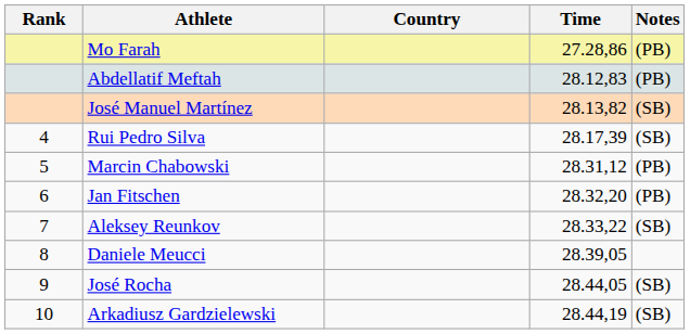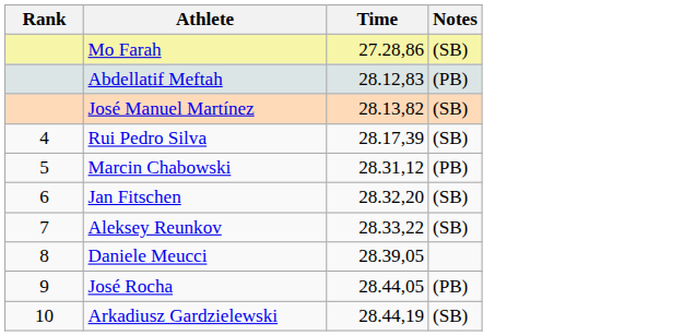 <table class="wikitable">
 <tr>
 <th width = 60>Rank</th>
 <th width = 200>Athlete</th>
-<th width = 170>Country</th>
 <th width = 80>Time</th>
 <th>Notes</th>
 </tr>
 <tr bgcolor="#F7F6A8">
 <td align=center></td>
 <td><a href='#'>Mo Farah</a></td>
-<td></td>
 <td align="right">27.28,86</td>
-<td>(PB)</td>
+<td>(SB)</td>
 </tr>
 <tr bgcolor="#DCE5E5">
 <td align=center></td>
 <td><a href='#'>Abdellatif Meftah</a></td>
-<td></td>
 <td align="right">28.12,83</td>
 <td>(PB)</td>
 </tr>
 <tr bgcolor="#FFDAB9">
 <td align=center></td>
 <td><a href='#'>José Manuel Martínez</a></td>
-<td></td>
 <td align="right">28.13,82</td>
 <td>(SB)</td>
 </tr>
 <tr>
 <td align=center>4</td>
 <td><a href='#'>Rui Pedro Silva</a></td>
-<td></td>
 <td align="right">28.17,39</td>
 <td>(SB)</td>
 </tr>
 <tr>
 <td align=center>5</td>
 <td><a href='#'>Marcin Chabowski</a></td>
-<td></td>
 <td align="right">28.31,12</td>
 <td>(PB)</td>
 </tr>
 <tr>
 <td align=center>6</td>
 <td><a href='#'>Jan Fitschen</a></td>
-<td></td>
 <td align="right">28.32,20</td>
-<td>(PB)</td>
+<td>(SB)</td>
 </tr>
 <tr>
 <td align=center>7</td>
 <td><a href='#'>Aleksey Reunkov</a></td>
-<td></td>
 <td align="right">28.33,22</td>
 <td>(SB)</td>
 </tr>
 <tr>
 <td align=center>8</td>
 <td><a href='#'>Daniele Meucci</a></td>
-<td></td>
 <td align="right">28.39,05</td>
 <td></td>
 </tr>
 <tr>
 <td align=center>9</td>
 <td><a href='#'>José Rocha</a></td>
-<td></td>
 <td align="right">28.44,05</td>
-<td>(SB)</td>
+<td>(PB)</td>
 </tr>
 <tr>
 <td align=center>10</td>
 <td><a href='#'>Arkadiusz Gardzielewski</a></td>
-<td></td>
 <td align="right">28.44,19</td>
 <td>(SB)</td>
 </tr>
 </table>
